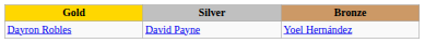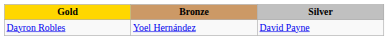 <table class="wikitable" style="text-align:left">
 <tr align="center">
 <td width=200 bgcolor=gold><strong>Gold</strong></td>
+<td width=200 bgcolor=CC9966><strong>Bronze</strong></td>
 <td width=200 bgcolor=silver><strong>Silver</strong></td>
-<td width=200 bgcolor=CC9966><strong>Bronze</strong></td>
 </tr>
 <tr>
 <td><a href='#'>Dayron Robles</a><br><em></em></td>
+<td><a href='#'>Yoel Hernández</a><br><em></em></td>
 <td><a href='#'>David Payne</a><br><em></em></td>
-<td><a href='#'>Yoel Hernández</a><br><em></em></td>
 </tr>
 </table>
